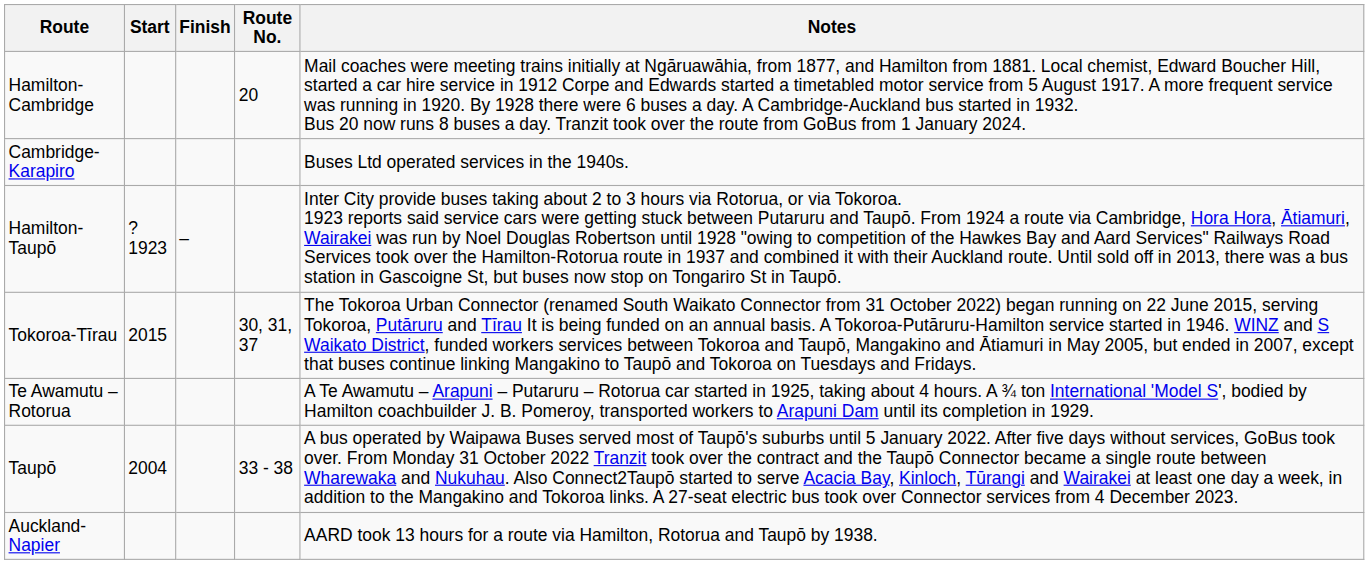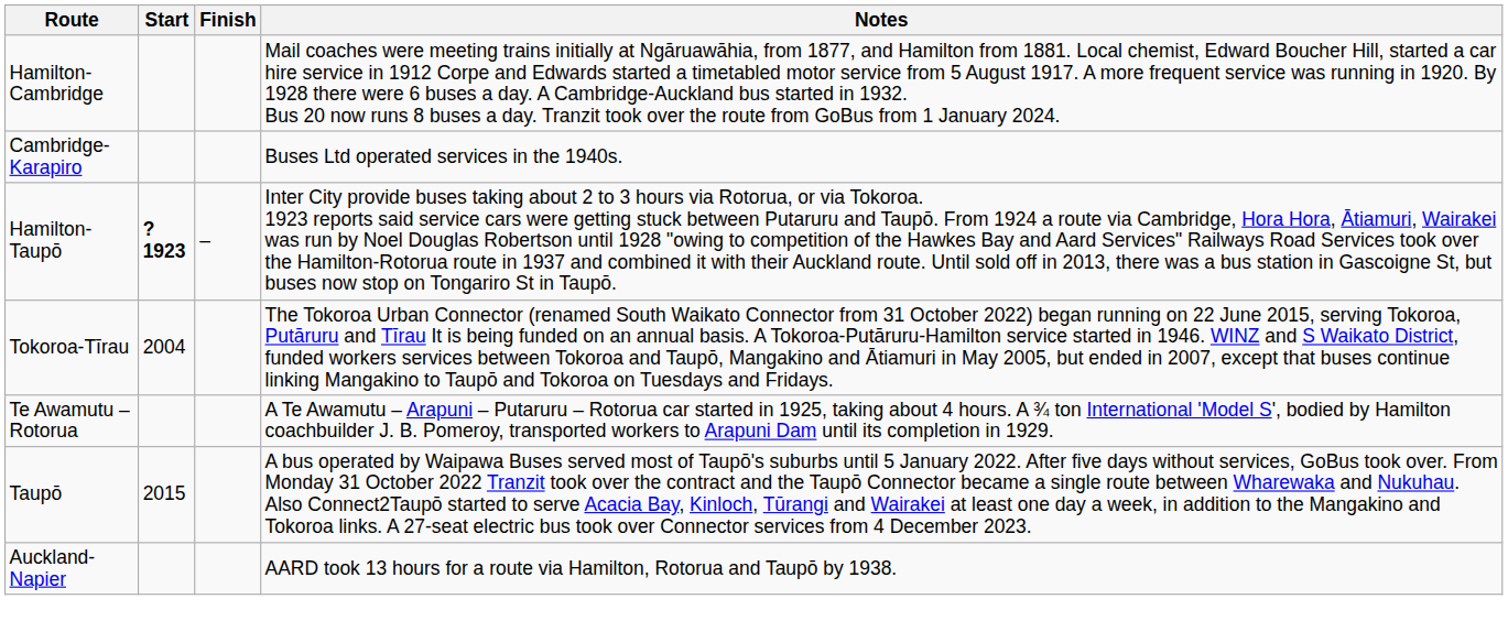 <table class="wikitable">
 <tr>
 <th>Route</th>
 <th>Start</th>
 <th>Finish</th>
-<th>Route No.</th>
 <th>Notes</th>
 </tr>
 <tr>
 <td>Hamilton-Cambridge</td>
 <td></td>
 <td></td>
-<td>20</td>
 <td>Mail coaches were meeting trains initially at Ngāruawāhia, from 1877, and Hamilton from 1881. Local chemist, Edward Boucher Hill, started a car hire service in 1912 Corpe and Edwards started a timetabled motor service from 5 August 1917. A more frequent service was running in 1920. By 1928 there were 6 buses a day. A Cambridge-Auckland bus started in 1932.<br>Bus 20 now runs 8 buses a day. Tranzit took over the route from GoBus from 1 January 2024.</td>
 </tr>
 <tr>
 <td>Cambridge-<a href='#'>Karapiro</a></td>
 <td></td>
 <td></td>
-<td></td>
 <td>Buses Ltd operated services in the 1940s.</td>
 </tr>
 <tr>
 <td>Hamilton-Taupō</td>
-<td>? 1923</td>
+<td><strong>? 1923</strong></td>
 <td>–</td>
-<td></td>
 <td>Inter City provide buses taking about 2 to 3 hours via Rotorua, or via Tokoroa.<br>1923 reports said service cars were getting stuck between Putaruru and Taupō. From 1924 a route via Cambridge, <a href='#'>Hora Hora</a>, <a href='#'>Ātiamuri</a>, <a href='#'>Wairakei</a> was run by Noel Douglas Robertson until 1928 "owing to competition of the Hawkes Bay and Aard Services" Railways Road Services took over the Hamilton-Rotorua route in 1937 and combined it with their Auckland route. Until sold off in 2013, there was a bus station in Gascoigne St, but buses now stop on Tongariro St in Taupō.</td>
 </tr>
 <tr>
 <td>Tokoroa-Tīrau</td>
-<td>2015</td>
+<td>2004</td>
 <td></td>
-<td>30, 31, 37</td>
 <td>The Tokoroa Urban Connector (renamed South Waikato Connector from 31 October 2022) began running on 22 June 2015, serving Tokoroa, <a href='#'>Putāruru</a> and <a href='#'>Tīrau</a> It is being funded on an annual basis. A Tokoroa-Putāruru-Hamilton service started in 1946. <a href='#'>WINZ</a> and <a href='#'>S Waikato District</a>, funded workers services between Tokoroa and Taupō, Mangakino and Ātiamuri in May 2005, but ended in 2007, except that buses continue linking Mangakino to Taupō and Tokoroa on Tuesdays and Fridays.</td>
 </tr>
 <tr>
 <td>Te Awamutu – Rotorua</td>
 <td></td>
 <td></td>
-<td></td>
 <td>A Te Awamutu – <a href='#'>Arapuni</a> – Putaruru – Rotorua car started in 1925, taking about 4 hours. A ¾ ton <a href='#'>International 'Model S</a>', bodied by Hamilton coachbuilder J. B. Pomeroy, transported workers to <a href='#'>Arapuni Dam</a> until its completion in 1929.</td>
 </tr>
 <tr>
 <td>Taupō</td>
-<td>2004</td>
+<td>2015</td>
 <td></td>
-<td>33 - 38</td>
 <td>A bus operated by Waipawa Buses served most of Taupō's suburbs until 5 January 2022. After five days without services, GoBus took over. From Monday 31 October 2022 <a href='#'>Tranzit</a> took over the contract and the Taupō Connector became a single route between <a href='#'>Wharewaka</a> and <a href='#'>Nukuhau</a>. Also Connect2Taupō started to serve <a href='#'>Acacia Bay</a>, <a href='#'>Kinloch</a>, <a href='#'>Tūrangi</a> and <a href='#'>Wairakei</a> at least one day a week, in addition to the Mangakino and Tokoroa links. A 27-seat electric bus took over Connector services from 4 December 2023.</td>
 </tr>
 <tr>
 <td>Auckland-<a href='#'>Napier</a></td>
 <td></td>
 <td></td>
-<td></td>
 <td>AARD took 13 hours for a route via Hamilton, Rotorua and Taupō by 1938.</td>
 </tr>
 </table>
